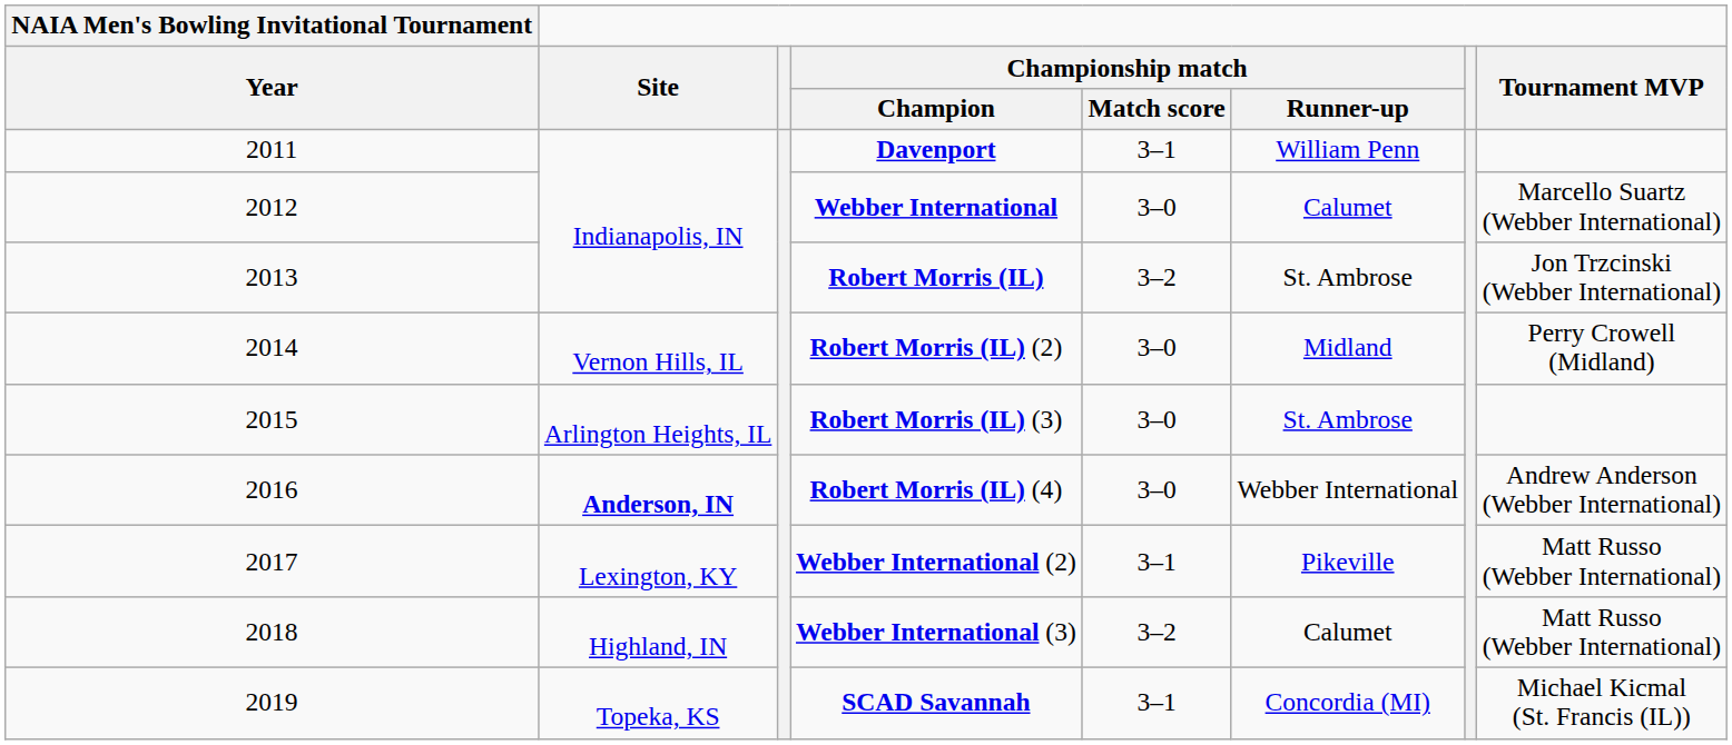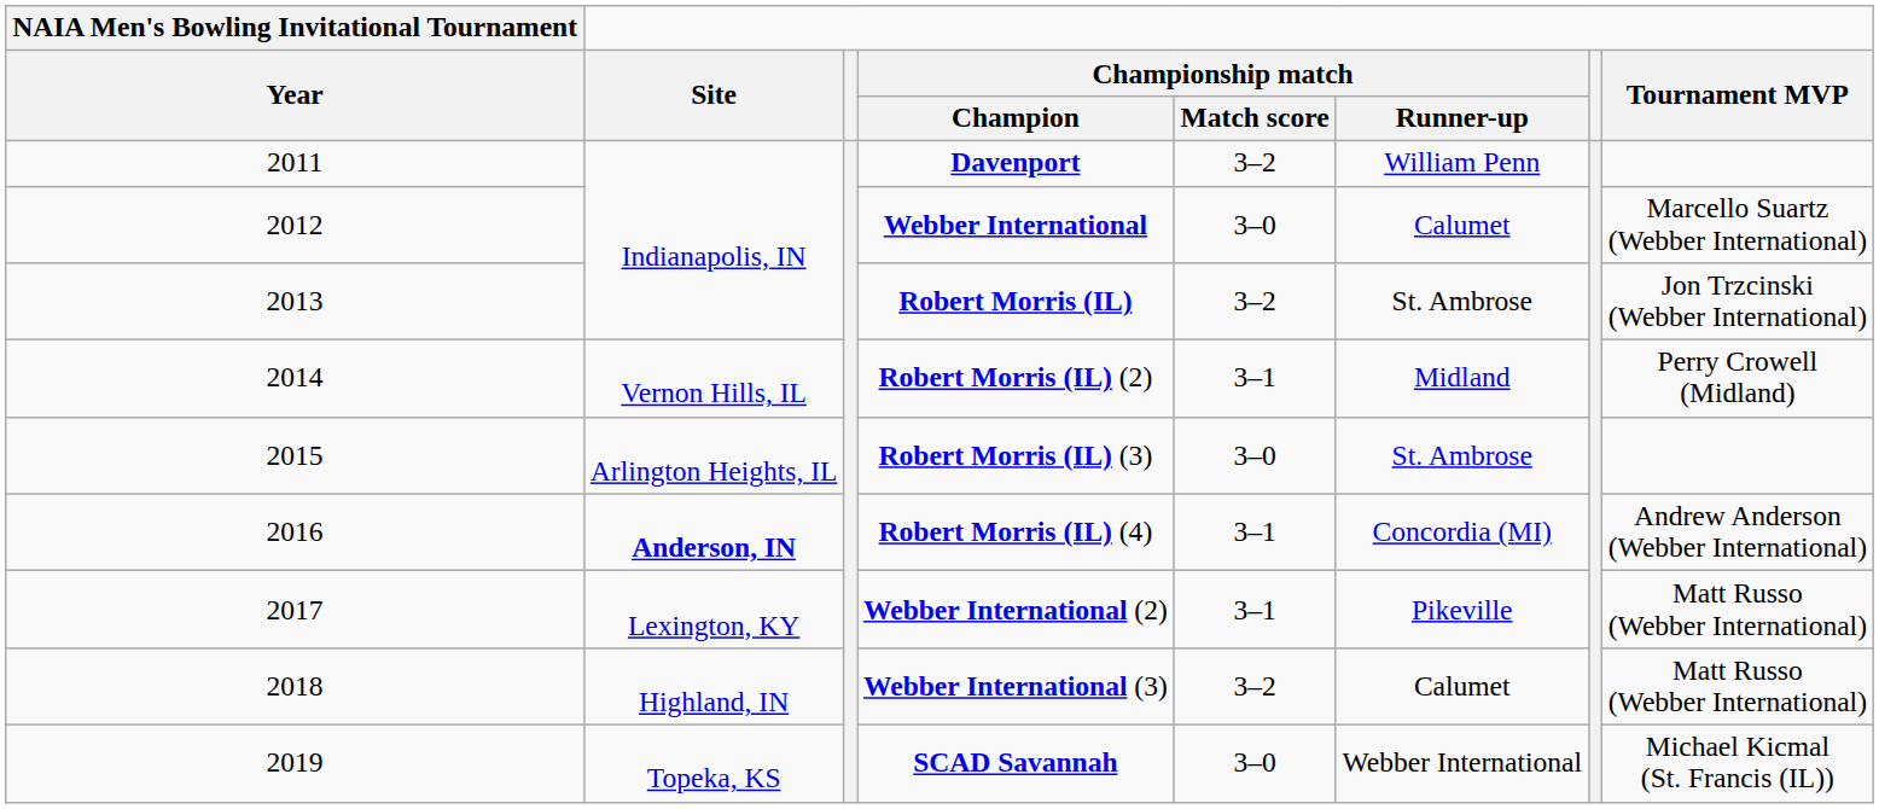 <table class="wikitable" style="text-align:center">
 <tr>
 <th style=>NAIA Men's Bowling Invitational Tournament</th>
 </tr>
 <tr>
 <th rowspan=2>Year</th>
 <th rowspan=2>Site</th>
 <th rowspan=2></th>
 <th colspan=3>Championship match</th>
 <th rowspan=2></th>
 <th rowspan=2>Tournament MVP</th>
 </tr>
 <tr>
 <th>Champion</th>
 <th>Match score</th>
 <th>Runner-up</th>
 </tr>
 <tr>
 <td>2011</td>
 <td rowspan=3><br><a href='#'>Indianapolis, IN</a></td>
 <th rowspan=10></th>
 <td><strong><a href='#'>Davenport</a></strong></td>
-<td>3–1</td>
+<td>3–2</td>
 <td><a href='#'>William Penn</a></td>
 <th rowspan=10></th>
 <td></td>
 </tr>
 <tr>
 <td>2012</td>
 <td><strong><a href='#'>Webber International</a></strong></td>
 <td>3–0</td>
 <td><a href='#'>Calumet</a></td>
 <td>Marcello Suartz<br>(Webber International)</td>
 </tr>
 <tr>
 <td>2013</td>
 <td><strong><a href='#'>Robert Morris (IL)</a></strong></td>
 <td>3–2</td>
 <td>St. Ambrose</td>
 <td>Jon Trzcinski<br>(Webber International)</td>
 </tr>
 <tr>
 <td>2014</td>
 <td><br><a href='#'>Vernon Hills, IL</a></td>
 <td><strong><a href='#'>Robert Morris (IL)</a></strong> (2)</td>
-<td>3–0</td>
+<td>3–1</td>
 <td><a href='#'>Midland</a></td>
 <td>Perry Crowell<br>(Midland)</td>
 </tr>
 <tr>
 <td>2015</td>
 <td><br><a href='#'>Arlington Heights, IL</a></td>
 <td><strong><a href='#'>Robert Morris (IL)</a></strong> (3)</td>
 <td>3–0</td>
 <td><a href='#'>St. Ambrose</a></td>
 <td></td>
 </tr>
 <tr>
 <td>2016</td>
 <td><strong><br><a href='#'>Anderson, IN</a></strong></td>
 <td><strong><a href='#'>Robert Morris (IL)</a></strong> (4)</td>
-<td>3–0</td>
-<td>Webber International</td>
+<td>3–1</td>
+<td><a href='#'>Concordia (MI)</a></td>
 <td>Andrew Anderson<br>(Webber International)</td>
 </tr>
 <tr>
 <td>2017</td>
 <td><br><a href='#'>Lexington, KY</a></td>
 <td><strong><a href='#'>Webber International</a></strong> (2)</td>
 <td>3–1</td>
 <td><a href='#'>Pikeville</a></td>
 <td>Matt Russo<br>(Webber International)</td>
 </tr>
 <tr>
 <td>2018</td>
 <td><br><a href='#'>Highland, IN</a></td>
 <td><strong><a href='#'>Webber International</a></strong> (3)</td>
 <td>3–2</td>
 <td>Calumet</td>
 <td>Matt Russo<br>(Webber International)</td>
 </tr>
 <tr>
 <td>2019</td>
 <td><br><a href='#'>Topeka, KS</a></td>
 <td><strong><a href='#'>SCAD Savannah</a></strong></td>
-<td>3–1</td>
-<td><a href='#'>Concordia (MI)</a></td>
+<td>3–0</td>
+<td>Webber International</td>
 <td>Michael Kicmal <br>(St. Francis (IL))</td>
 </tr>
 </table>
